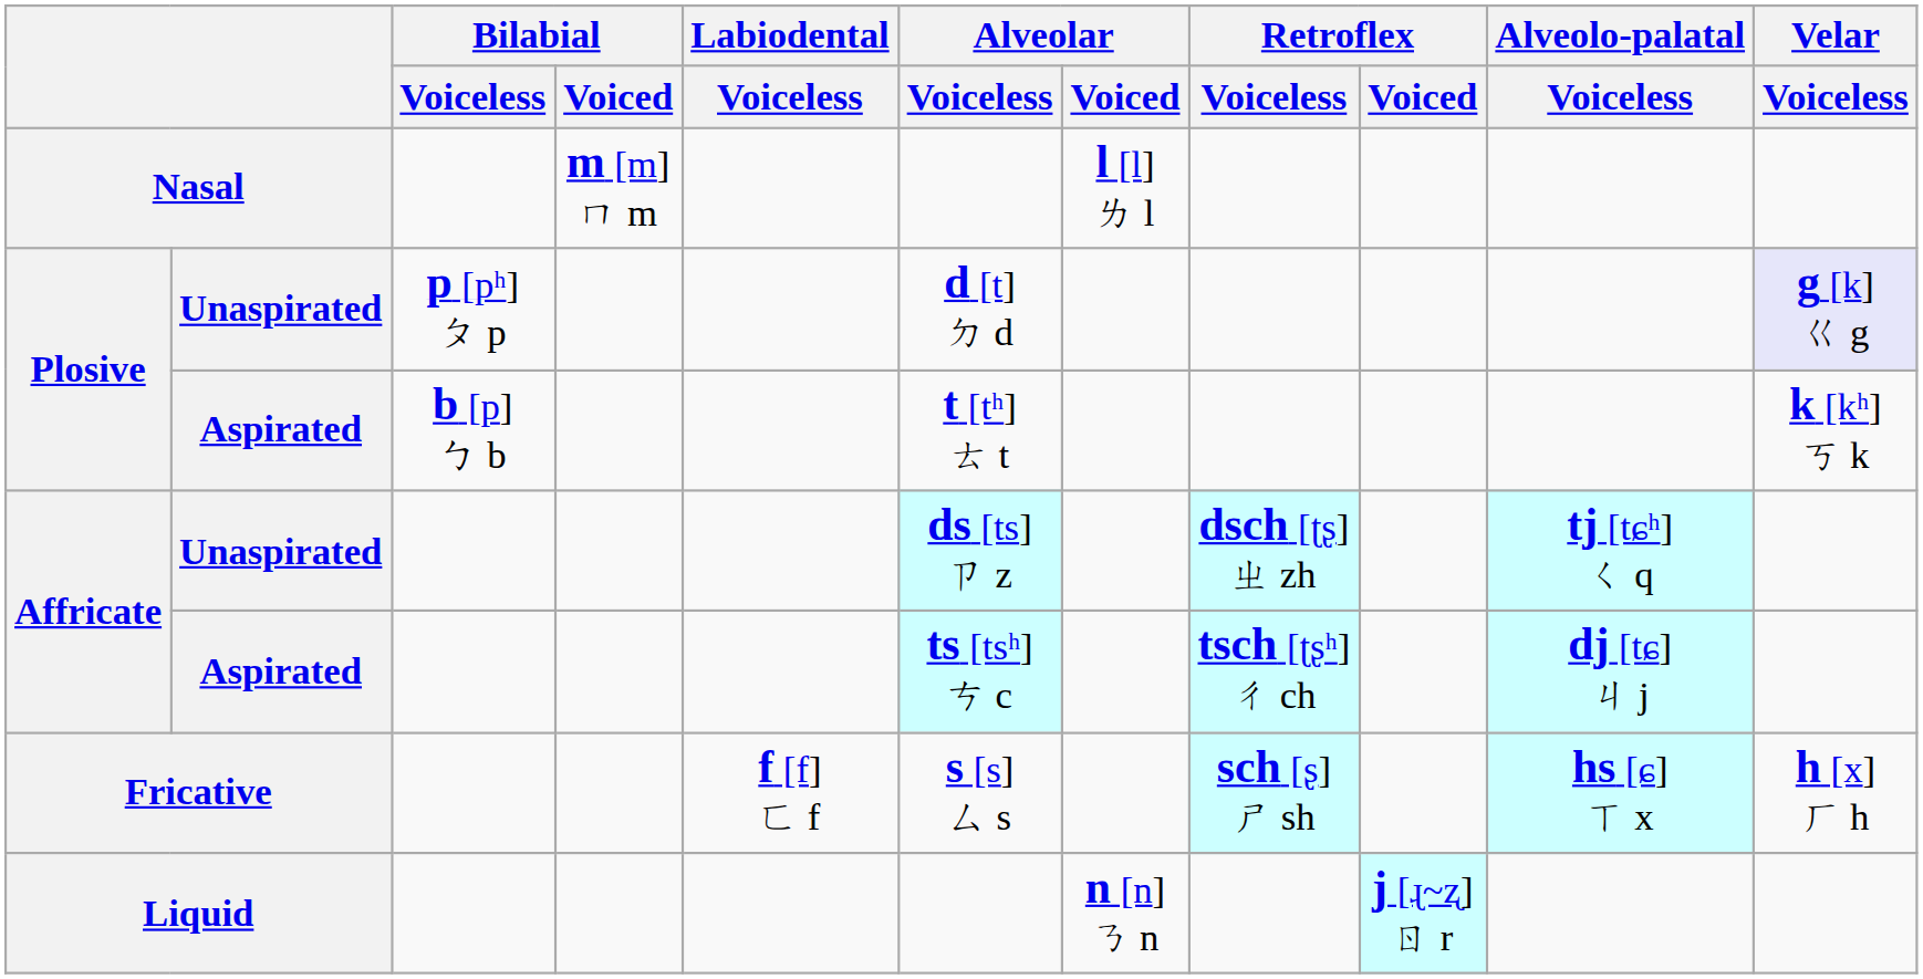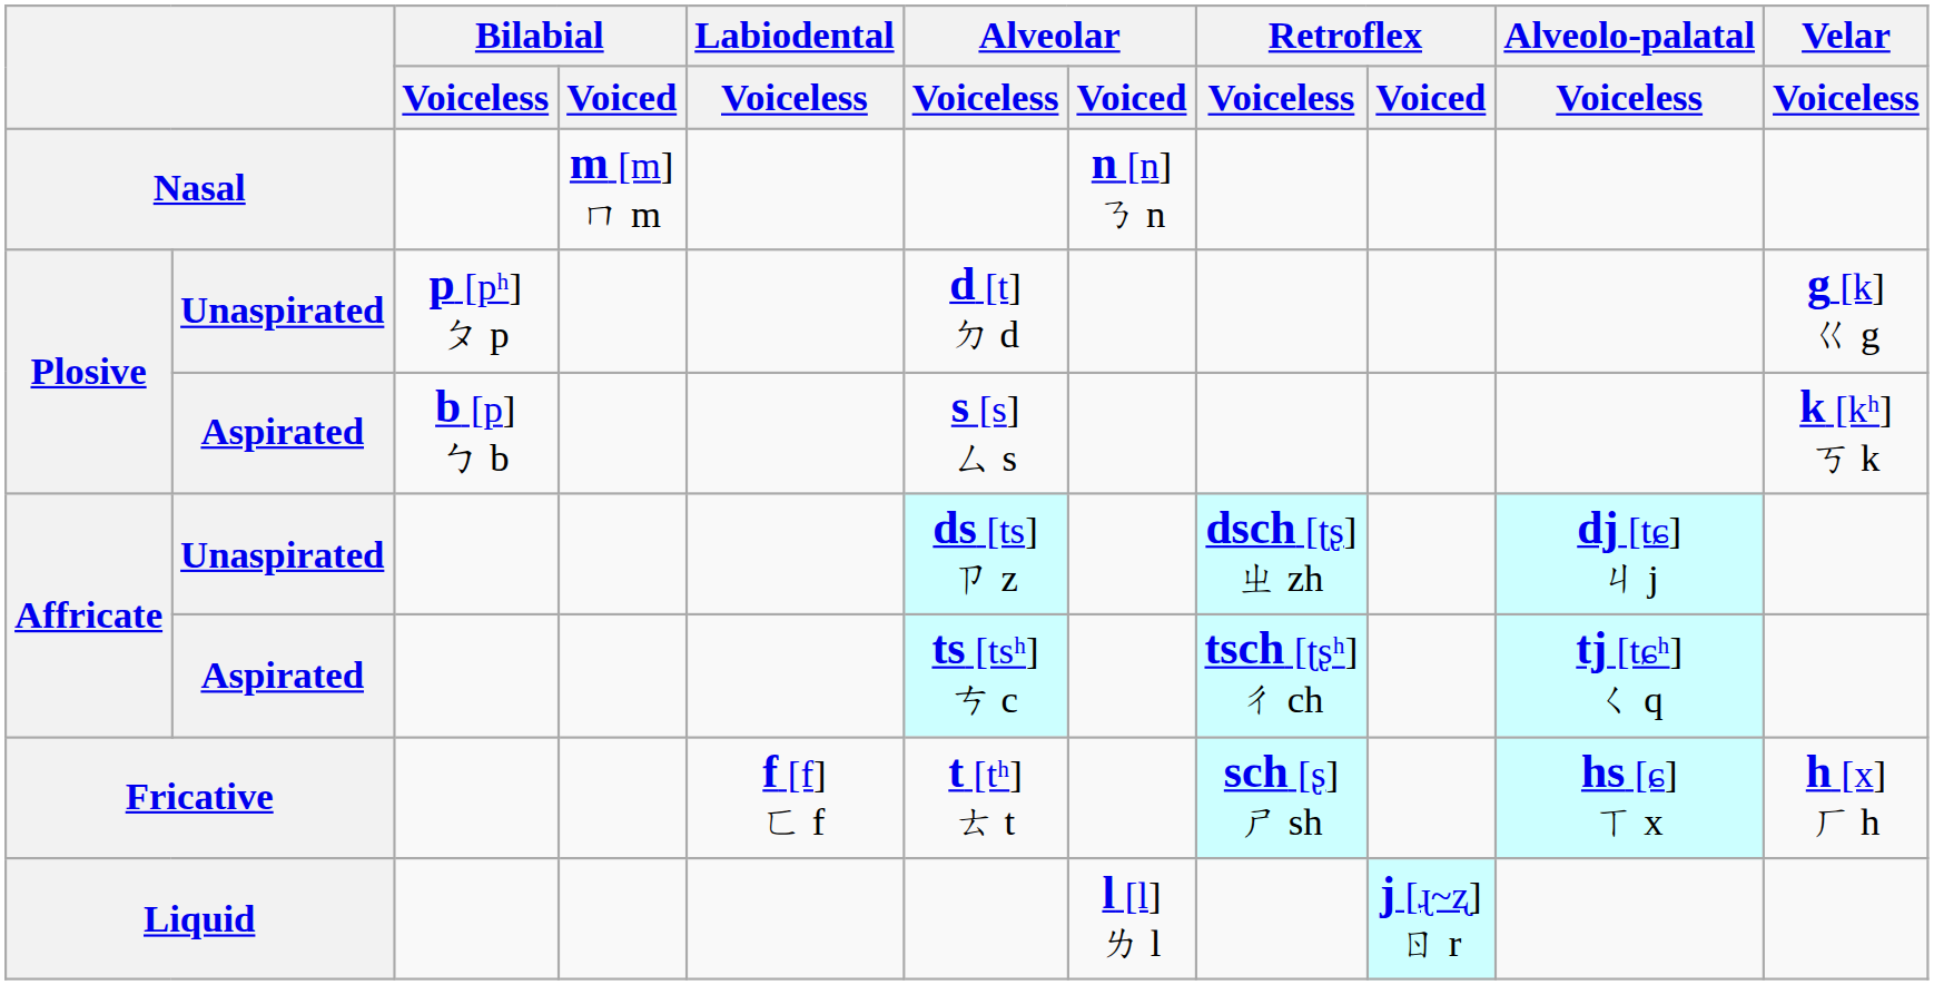 <table class=wikitable>
 <tr>
 <th rowspan=2 colspan=2></th>
 <th colspan=2><a href='#'>Bilabial</a></th>
 <th><a href='#'>Labiodental</a></th>
 <th colspan=2><a href='#'>Alveolar</a></th>
 <th colspan=2><a href='#'>Retroflex</a></th>
 <th><a href='#'>Alveolo-palatal</a></th>
 <th><a href='#'>Velar</a></th>
 </tr>
 <tr>
 <th><a href='#'>Voiceless</a></th>
 <th><a href='#'>Voiced</a></th>
 <th><a href='#'>Voiceless</a></th>
 <th><a href='#'>Voiceless</a></th>
 <th><a href='#'>Voiced</a></th>
 <th><a href='#'>Voiceless</a></th>
 <th><a href='#'>Voiced</a></th>
 <th><a href='#'>Voiceless</a></th>
 <th><a href='#'>Voiceless</a></th>
 </tr>
 <tr align=center>
 <th colspan=2><a href='#'>Nasal</a></th>
 <td></td>
 <td><a href='#'><strong><big>m</big></strong> [m</a>]<br>ㄇ m</td>
 <td></td>
 <td></td>
-<td><a href='#'><strong><big>l</big></strong> [l</a>]<br>ㄌ l</td>
+<td><a href='#'><strong><big>n</big></strong> [n</a>]<br>ㄋ n</td>
 <td></td>
 <td></td>
 <td></td>
 <td></td>
 </tr>
 <tr align=center>
 <th rowspan=2><a href='#'>Plosive</a></th>
 <th><a href='#'>Unaspirated</a></th>
 <td><a href='#'><strong><big>p</big></strong> [pʰ</a>]<br>ㄆ p</td>
 <td></td>
 <td></td>
 <td><a href='#'><strong><big>d</big></strong> [t</a>]<br>ㄉ d</td>
 <td></td>
 <td></td>
 <td></td>
 <td></td>
-<td style="background: lavender;"><a href='#'><strong><big>g</big></strong> [k</a>]<br>ㄍ g</td>
+<td><a href='#'><strong><big>g</big></strong> [k</a>]<br>ㄍ g</td>
 </tr>
 <tr align=center>
 <th><a href='#'>Aspirated</a></th>
 <td><a href='#'><strong><big>b</big></strong> [p</a>]<br>ㄅ b</td>
 <td></td>
 <td></td>
-<td><a href='#'><strong><big>t</big></strong> [tʰ</a>]<br>ㄊ t</td>
+<td><a href='#'><strong><big>s</big></strong> [s</a>]<br>ㄙ s</td>
 <td></td>
 <td></td>
 <td></td>
 <td></td>
 <td><a href='#'><strong><big>k</big></strong> [kʰ</a>]<br>ㄎ k</td>
 </tr>
 <tr align=center>
 <th rowspan=2><a href='#'>Affricate</a></th>
 <th><a href='#'>Unaspirated</a></th>
 <td></td>
 <td></td>
 <td></td>
 <td style="background:#CFF;"><a href='#'><strong><big>ds</big></strong> [ts</a>]<br>ㄗ z</td>
 <td></td>
 <td style="background:#CFF;"><a href='#'><strong><big>dsch</big></strong> [ʈʂ</a>]<br>ㄓ zh</td>
 <td></td>
-<td style="background:#CFF;"><a href='#'><strong><big>tj</big></strong> [tɕʰ</a>]<br>ㄑ q</td>
+<td style="background:#CFF;"><a href='#'><strong><big>dj</big></strong> [tɕ</a>]<br>ㄐ j</td>
 <td></td>
 </tr>
 <tr align=center>
 <th><a href='#'>Aspirated</a></th>
 <td></td>
 <td></td>
 <td></td>
 <td style="background:#CFF;"><a href='#'><strong><big>ts</big></strong> [tsʰ</a>]<br>ㄘ c</td>
 <td></td>
 <td style="background:#CFF;"><a href='#'><strong><big>tsch</big></strong> [ʈʂʰ</a>]<br>ㄔ ch</td>
 <td></td>
-<td style="background:#CFF;"><a href='#'><strong><big>dj</big></strong> [tɕ</a>]<br>ㄐ j</td>
+<td style="background:#CFF;"><a href='#'><strong><big>tj</big></strong> [tɕʰ</a>]<br>ㄑ q</td>
 <td></td>
 </tr>
 <tr align=center>
 <th colspan=2><a href='#'>Fricative</a></th>
 <td></td>
 <td></td>
 <td><a href='#'><strong><big>f</big></strong> [f</a>]<br>ㄈ f</td>
-<td><a href='#'><strong><big>s</big></strong> [s</a>]<br>ㄙ s</td>
+<td><a href='#'><strong><big>t</big></strong> [tʰ</a>]<br>ㄊ t</td>
 <td></td>
 <td style="background:#CFF;"><a href='#'><strong><big>sch</big></strong> [ʂ</a>]<br>ㄕ sh</td>
 <td></td>
 <td style="background:#CFF;"><a href='#'><strong><big>hs</big></strong> [ɕ</a>]<br>ㄒ x</td>
 <td><a href='#'><strong><big>h</big></strong> [x</a>]<br>ㄏ h</td>
 </tr>
 <tr align=center>
 <th colspan=2><a href='#'>Liquid</a></th>
 <td></td>
 <td></td>
 <td></td>
 <td></td>
-<td><a href='#'><strong><big>n</big></strong> [n</a>]<br>ㄋ n</td>
+<td><a href='#'><strong><big>l</big></strong> [l</a>]<br>ㄌ l</td>
 <td></td>
 <td style="background:#CFF;"><a href='#'><strong><big>j</big></strong> [ɻ~ʐ</a>]<br>ㄖ r</td>
 <td></td>
 <td></td>
 </tr>
 </table>
